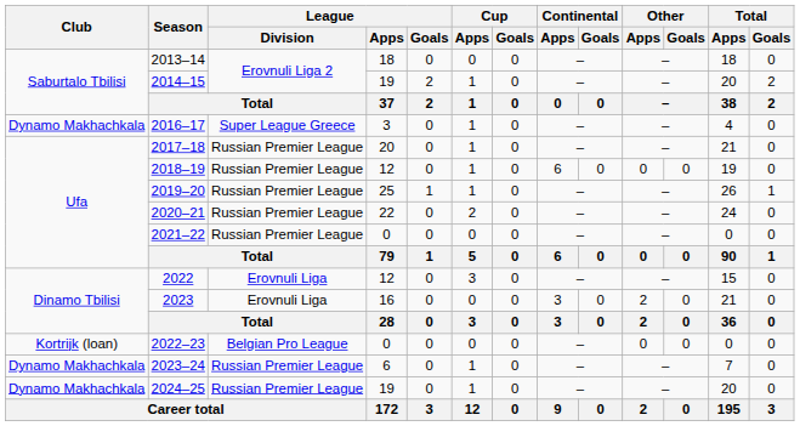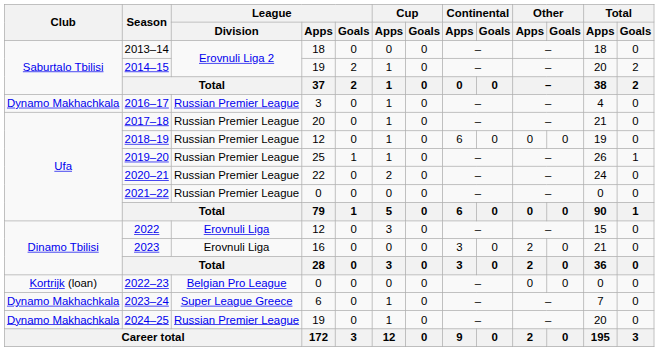 <table class="wikitable" style="text-align:center">
 <tr>
 <th rowspan="2">Club</th>
 <th rowspan="2">Season</th>
 <th colspan="3">League</th>
 <th colspan="2">Cup</th>
 <th colspan="2">Continental</th>
 <th colspan="2">Other</th>
 <th colspan="2">Total</th>
 </tr>
 <tr>
 <th>Division</th>
 <th>Apps</th>
 <th>Goals</th>
 <th>Apps</th>
 <th>Goals</th>
 <th>Apps</th>
 <th>Goals</th>
 <th>Apps</th>
 <th>Goals</th>
 <th>Apps</th>
 <th>Goals</th>
 </tr>
 <tr>
 <td rowspan="3"><a href='#'>Saburtalo Tbilisi</a></td>
 <td>2013–14</td>
 <td rowspan="2"><a href='#'>Erovnuli Liga 2</a></td>
 <td>18</td>
 <td>0</td>
 <td>0</td>
 <td>0</td>
 <td colspan="2">–</td>
 <td colspan="2">–</td>
 <td>18</td>
 <td>0</td>
 </tr>
 <tr>
 <td><a href='#'>2014–15</a></td>
 <td>19</td>
 <td>2</td>
 <td>1</td>
 <td>0</td>
 <td colspan="2">–</td>
 <td colspan="2">–</td>
 <td>20</td>
 <td>2</td>
 </tr>
 <tr>
 <th colspan="2">Total</th>
 <th>37</th>
 <th>2</th>
 <th>1</th>
 <th>0</th>
 <th>0</th>
 <th>0</th>
 <th colspan="2">–</th>
 <th>38</th>
 <th>2</th>
 </tr>
 <tr>
 <td><a href='#'>Dynamo Makhachkala</a></td>
 <td><a href='#'>2016–17</a></td>
-<td><a href='#'>Super League Greece</a></td>
+<td><a href='#'>Russian Premier League</a></td>
 <td>3</td>
 <td>0</td>
 <td>1</td>
 <td>0</td>
 <td colspan="2">–</td>
 <td colspan="2">–</td>
 <td>4</td>
 <td>0</td>
 </tr>
 <tr>
 <td rowspan="6"><a href='#'>Ufa</a></td>
 <td><a href='#'>2017–18</a></td>
 <td>Russian Premier League</td>
 <td>20</td>
 <td>0</td>
 <td>1</td>
 <td>0</td>
 <td colspan="2">–</td>
 <td colspan="2">–</td>
 <td>21</td>
 <td>0</td>
 </tr>
 <tr>
 <td><a href='#'>2018–19</a></td>
 <td>Russian Premier League</td>
 <td>12</td>
 <td>0</td>
 <td>1</td>
 <td>0</td>
 <td>6</td>
 <td>0</td>
 <td>0</td>
 <td>0</td>
 <td>19</td>
 <td>0</td>
 </tr>
 <tr>
 <td><a href='#'>2019–20</a></td>
 <td>Russian Premier League</td>
 <td>25</td>
 <td>1</td>
 <td>1</td>
 <td>0</td>
 <td colspan="2">–</td>
 <td colspan="2">–</td>
 <td>26</td>
 <td>1</td>
 </tr>
 <tr>
 <td><a href='#'>2020–21</a></td>
 <td>Russian Premier League</td>
 <td>22</td>
 <td>0</td>
 <td>2</td>
 <td>0</td>
 <td colspan="2">–</td>
 <td colspan="2">–</td>
 <td>24</td>
 <td>0</td>
 </tr>
 <tr>
 <td><a href='#'>2021–22</a></td>
 <td>Russian Premier League</td>
 <td>0</td>
 <td>0</td>
 <td>0</td>
 <td>0</td>
 <td colspan="2">–</td>
 <td colspan="2">–</td>
 <td>0</td>
 <td>0</td>
 </tr>
 <tr>
 <th colspan="2">Total</th>
 <th>79</th>
 <th>1</th>
 <th>5</th>
 <th>0</th>
 <th>6</th>
 <th>0</th>
 <th>0</th>
 <th>0</th>
 <th>90</th>
 <th>1</th>
 </tr>
 <tr>
 <td rowspan="3"><a href='#'>Dinamo Tbilisi</a></td>
 <td><a href='#'>2022</a></td>
 <td><a href='#'>Erovnuli Liga</a></td>
 <td>12</td>
 <td>0</td>
 <td>3</td>
 <td>0</td>
 <td colspan="2">–</td>
 <td colspan="2">–</td>
 <td>15</td>
 <td>0</td>
 </tr>
 <tr>
 <td><a href='#'>2023</a></td>
 <td>Erovnuli Liga</td>
 <td>16</td>
 <td>0</td>
 <td>0</td>
 <td>0</td>
 <td>3</td>
 <td>0</td>
 <td>2</td>
 <td>0</td>
 <td>21</td>
 <td>0</td>
 </tr>
 <tr>
 <th colspan="2">Total</th>
 <th>28</th>
 <th>0</th>
 <th>3</th>
 <th>0</th>
 <th>3</th>
 <th>0</th>
 <th>2</th>
 <th>0</th>
 <th>36</th>
 <th>0</th>
 </tr>
 <tr>
 <td><a href='#'>Kortrijk</a> (loan)</td>
 <td><a href='#'>2022–23</a></td>
 <td><a href='#'>Belgian Pro League</a></td>
 <td>0</td>
 <td>0</td>
 <td>0</td>
 <td>0</td>
 <td colspan="2">–</td>
 <td>0</td>
 <td>0</td>
 <td>0</td>
 <td>0</td>
 </tr>
 <tr>
 <td><a href='#'>Dynamo Makhachkala</a></td>
 <td><a href='#'>2023–24</a></td>
-<td><a href='#'>Russian Premier League</a></td>
+<td><a href='#'>Super League Greece</a></td>
 <td>6</td>
 <td>0</td>
 <td>1</td>
 <td>0</td>
 <td colspan="2">–</td>
 <td colspan="2">–</td>
 <td>7</td>
 <td>0</td>
 </tr>
 <tr>
 <td><a href='#'>Dynamo Makhachkala</a></td>
 <td><a href='#'>2024–25</a></td>
 <td><a href='#'>Russian Premier League</a></td>
 <td>19</td>
 <td>0</td>
 <td>1</td>
 <td>0</td>
 <td colspan="2">–</td>
 <td colspan="2">–</td>
 <td>20</td>
 <td>0</td>
 </tr>
 <tr>
 <th colspan="3">Career total</th>
 <th>172</th>
 <th>3</th>
 <th>12</th>
 <th>0</th>
 <th>9</th>
 <th>0</th>
 <th>2</th>
 <th>0</th>
 <th>195</th>
 <th>3</th>
 </tr>
 </table>
